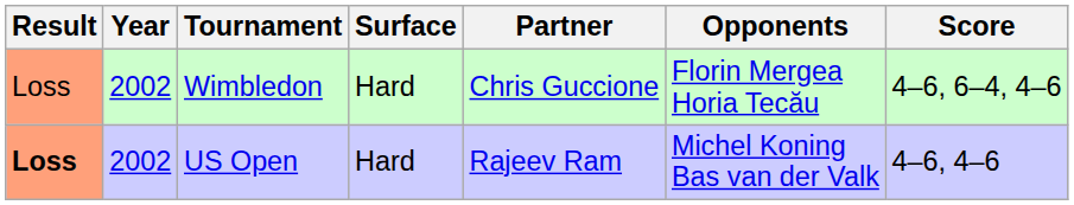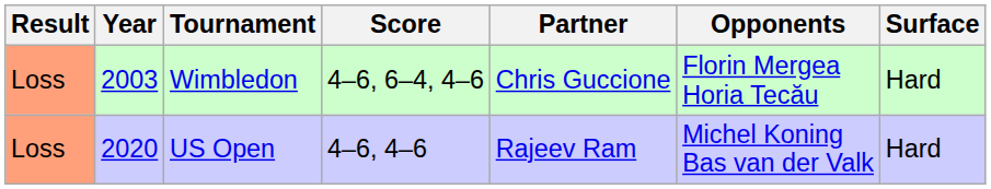 <table class="wikitable">
 <tr>
 <th>Result</th>
 <th>Year</th>
 <th>Tournament</th>
-<th>Surface</th>
+<th class="unsortable">Score</th>
 <th>Partner</th>
 <th>Opponents</th>
-<th class="unsortable">Score</th>
+<th>Surface</th>
 </tr>
 <tr style="background:#ccffcc;">
 <td bgcolor=ffa07a>Loss</td>
-<td><a href='#'>2002</a></td>
+<td><a href='#'>2003</a></td>
 <td><a href='#'>Wimbledon</a></td>
-<td>Hard</td>
+<td>4–6, 6–4, 4–6</td>
 <td> <a href='#'>Chris Guccione</a></td>
 <td> <a href='#'>Florin Mergea</a> <br>  <a href='#'>Horia Tecău</a></td>
-<td>4–6, 6–4, 4–6</td>
+<td>Hard</td>
 </tr>
 <tr style="background:#ccccff;">
-<td bgcolor=ffa07a><strong>Loss</strong></td>
-<td><a href='#'>2002</a></td>
+<td bgcolor=ffa07a>Loss</td>
+<td><a href='#'>2020</a></td>
 <td><a href='#'>US Open</a></td>
-<td>Hard</td>
+<td>4–6, 4–6</td>
 <td> <a href='#'>Rajeev Ram</a></td>
 <td> <a href='#'>Michel Koning</a> <br>  <a href='#'>Bas van der Valk</a></td>
-<td>4–6, 4–6</td>
+<td>Hard</td>
 </tr>
 </table>
